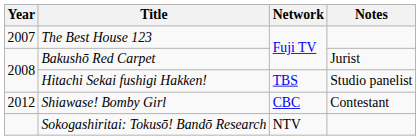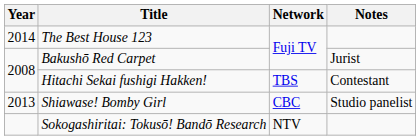 <table class="wikitable">
 <tr>
 <th>Year</th>
 <th>Title</th>
 <th>Network</th>
 <th>Notes</th>
 </tr>
 <tr>
-<td>2007</td>
+<td>2014</td>
 <td><em>The Best House 123</em></td>
 <td rowspan="2"><a href='#'>Fuji TV</a></td>
 <td></td>
 </tr>
 <tr>
 <td rowspan="2">2008</td>
 <td><em>Bakushō Red Carpet</em></td>
 <td>Jurist</td>
 </tr>
 <tr>
 <td><em>Hitachi Sekai fushigi Hakken!</em></td>
 <td><a href='#'>TBS</a></td>
-<td>Studio panelist</td>
+<td>Contestant</td>
 </tr>
 <tr>
-<td>2012</td>
+<td>2013</td>
 <td><em>Shiawase! Bomby Girl</em></td>
 <td><a href='#'>CBC</a></td>
-<td>Contestant</td>
+<td>Studio panelist</td>
 </tr>
 <tr>
 <td></td>
 <td><em>Sokogashiritai: Tokusō! Bandō Research</em></td>
 <td>NTV</td>
 <td></td>
 </tr>
 </table>
